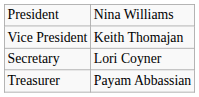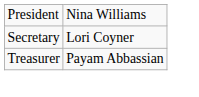 <table class="wikitable">
 <tr>
 <td>President</td>
 <td>Nina Williams</td>
-</tr>
-<tr>
-<td>Vice President</td>
-<td>Keith Thomajan</td>
 </tr>
 <tr>
 <td>Secretary</td>
 <td>Lori Coyner</td>
 </tr>
 <tr>
 <td>Treasurer</td>
 <td>Payam Abbassian</td>
 </tr>
 </table>
